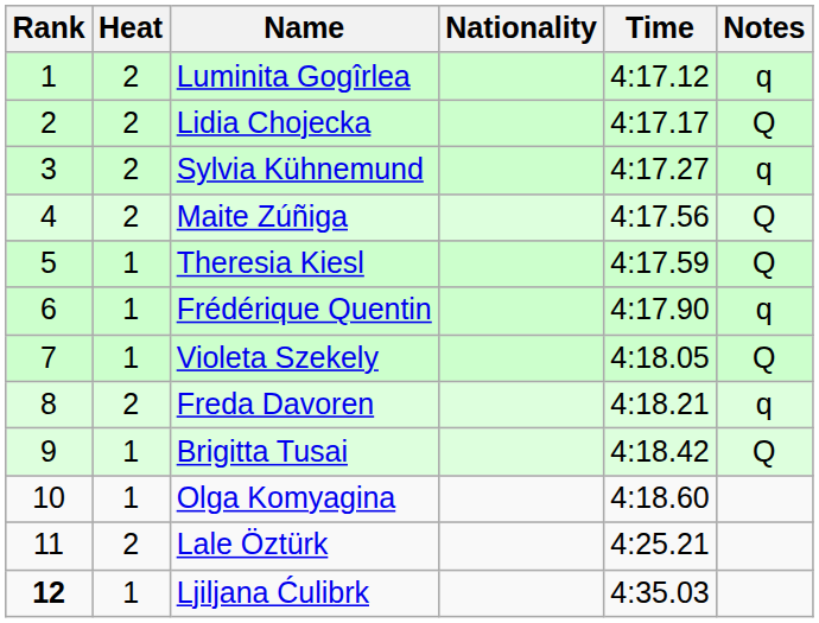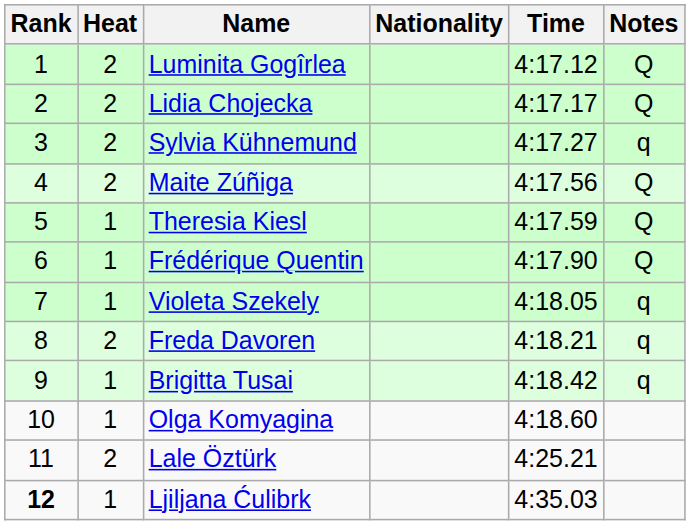 <table class="wikitable sortable" style="text-align:center">
 <tr>
 <th>Rank</th>
 <th>Heat</th>
 <th>Name</th>
 <th>Nationality</th>
 <th>Time</th>
 <th>Notes</th>
 </tr>
 <tr bgcolor=ccffcc>
 <td>1</td>
 <td>2</td>
 <td align="left"><a href='#'>Luminita Gogîrlea</a></td>
 <td align=left></td>
 <td>4:17.12</td>
-<td>q</td>
+<td>Q</td>
 </tr>
 <tr bgcolor=ccffcc>
 <td>2</td>
 <td>2</td>
 <td align="left"><a href='#'>Lidia Chojecka</a></td>
 <td align=left></td>
 <td>4:17.17</td>
 <td>Q</td>
 </tr>
 <tr bgcolor=ccffcc>
 <td>3</td>
 <td>2</td>
 <td align="left"><a href='#'>Sylvia Kühnemund</a></td>
 <td align=left></td>
 <td>4:17.27</td>
 <td>q</td>
 </tr>
 <tr bgcolor=ddffdd>
 <td>4</td>
 <td>2</td>
 <td align="left"><a href='#'>Maite Zúñiga</a></td>
 <td align=left></td>
 <td>4:17.56</td>
 <td>Q</td>
 </tr>
 <tr bgcolor=ccffcc>
 <td>5</td>
 <td>1</td>
 <td align="left"><a href='#'>Theresia Kiesl</a></td>
 <td align=left></td>
 <td>4:17.59</td>
 <td>Q</td>
 </tr>
 <tr bgcolor=ccffcc>
 <td>6</td>
 <td>1</td>
 <td align="left"><a href='#'>Frédérique Quentin</a></td>
 <td align=left></td>
 <td>4:17.90</td>
-<td>q</td>
+<td>Q</td>
 </tr>
 <tr bgcolor=ccffcc>
 <td>7</td>
 <td>1</td>
 <td align="left"><a href='#'>Violeta Szekely</a></td>
 <td align=left></td>
 <td>4:18.05</td>
-<td>Q</td>
+<td>q</td>
 </tr>
 <tr bgcolor=ddffdd>
 <td>8</td>
 <td>2</td>
 <td align="left"><a href='#'>Freda Davoren</a></td>
 <td align=left></td>
 <td>4:18.21</td>
 <td>q</td>
 </tr>
 <tr bgcolor=ddffdd>
 <td>9</td>
 <td>1</td>
 <td align="left"><a href='#'>Brigitta Tusai</a></td>
 <td align=left></td>
 <td>4:18.42</td>
-<td>Q</td>
+<td>q</td>
 </tr>
 <tr>
 <td>10</td>
 <td>1</td>
 <td align="left"><a href='#'>Olga Komyagina</a></td>
 <td align=left></td>
 <td>4:18.60</td>
 <td></td>
 </tr>
 <tr>
 <td>11</td>
 <td>2</td>
 <td align="left"><a href='#'>Lale Öztürk</a></td>
 <td align=left></td>
 <td>4:25.21</td>
 <td></td>
 </tr>
 <tr>
 <td><strong>12</strong></td>
 <td>1</td>
 <td align="left"><a href='#'>Ljiljana Ćulibrk</a></td>
 <td align=left></td>
 <td>4:35.03</td>
 <td></td>
 </tr>
 </table>
